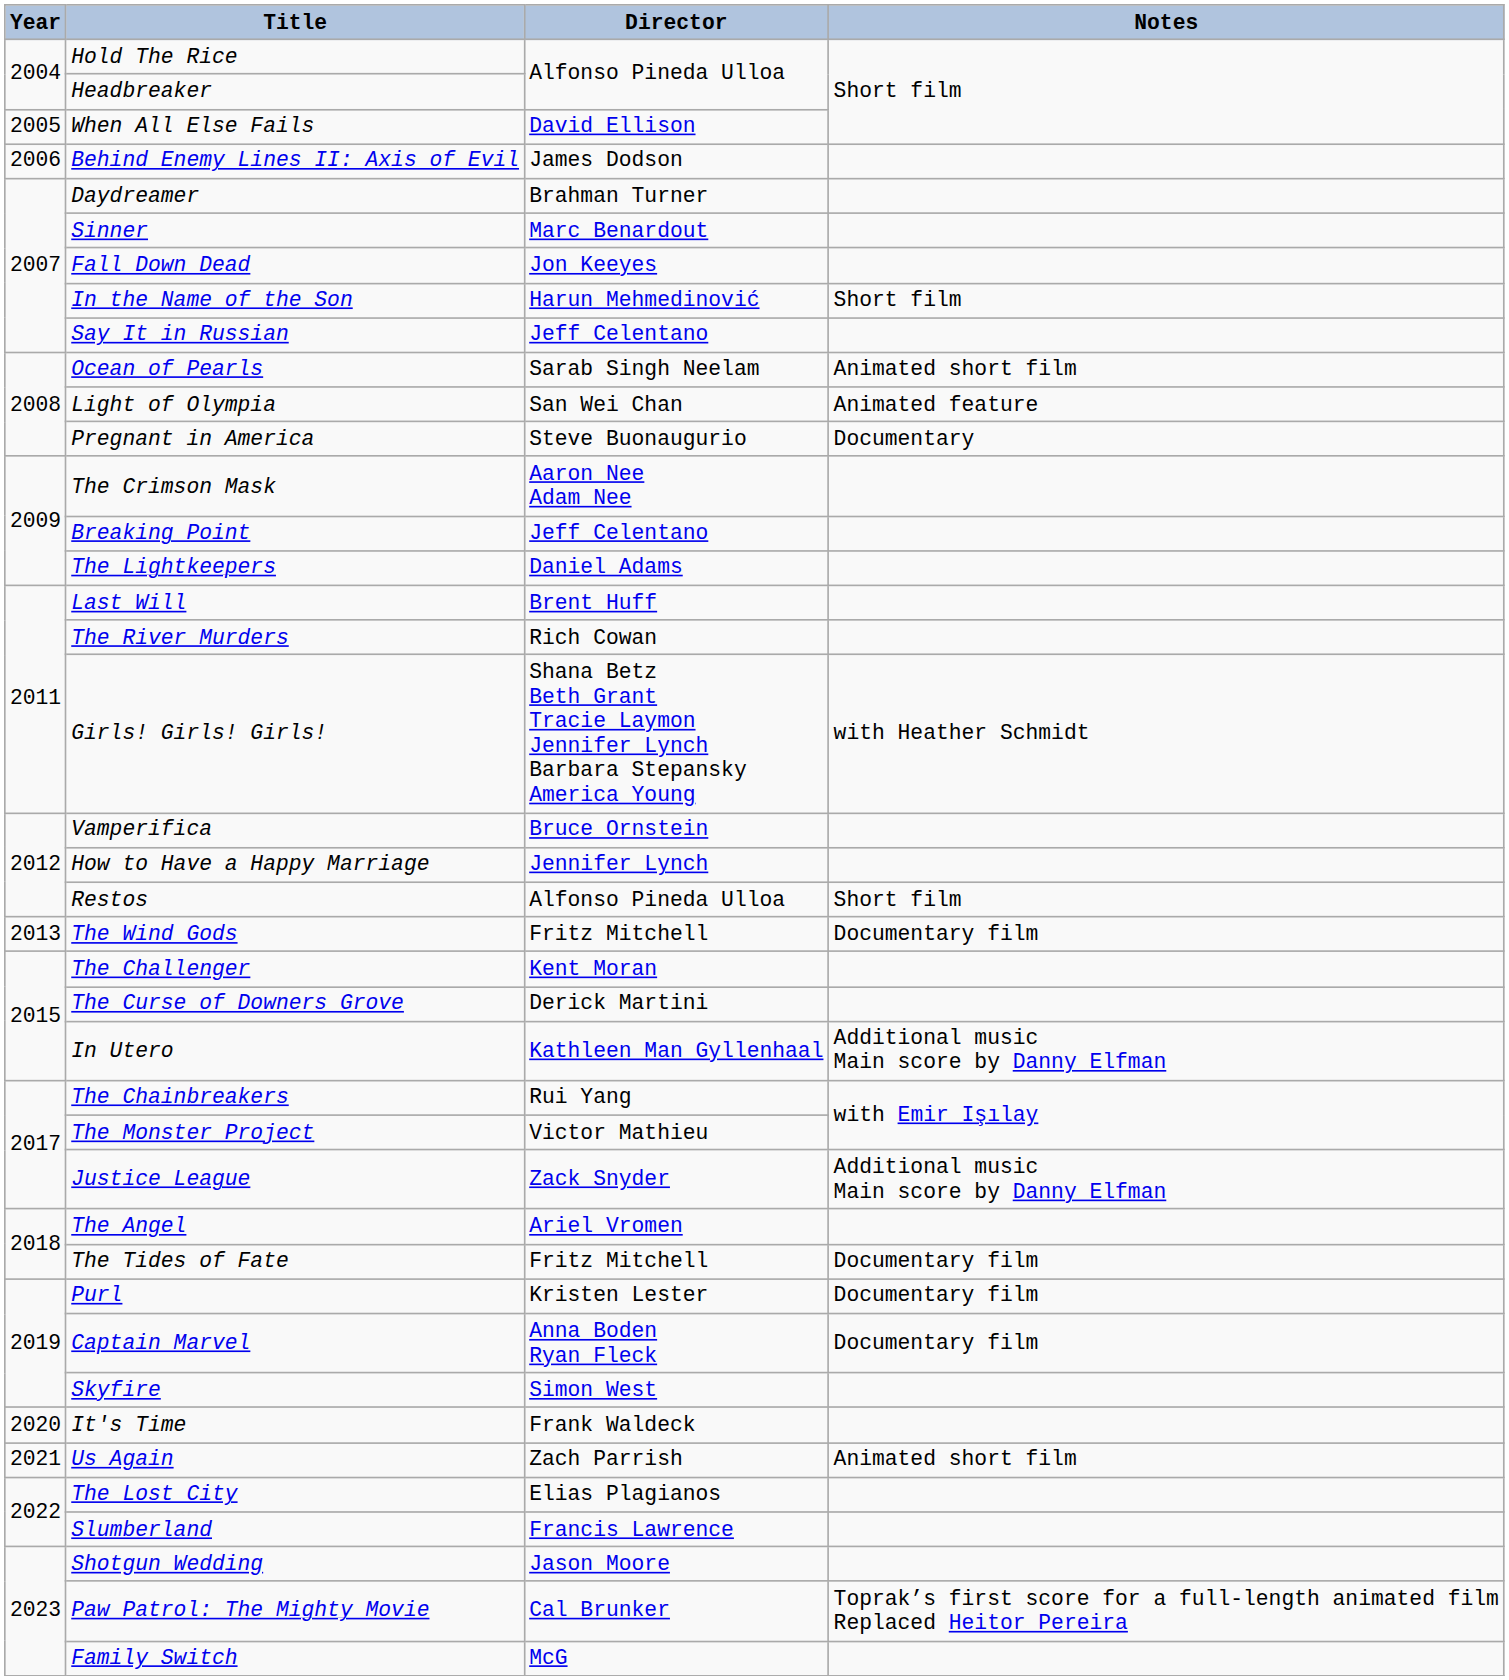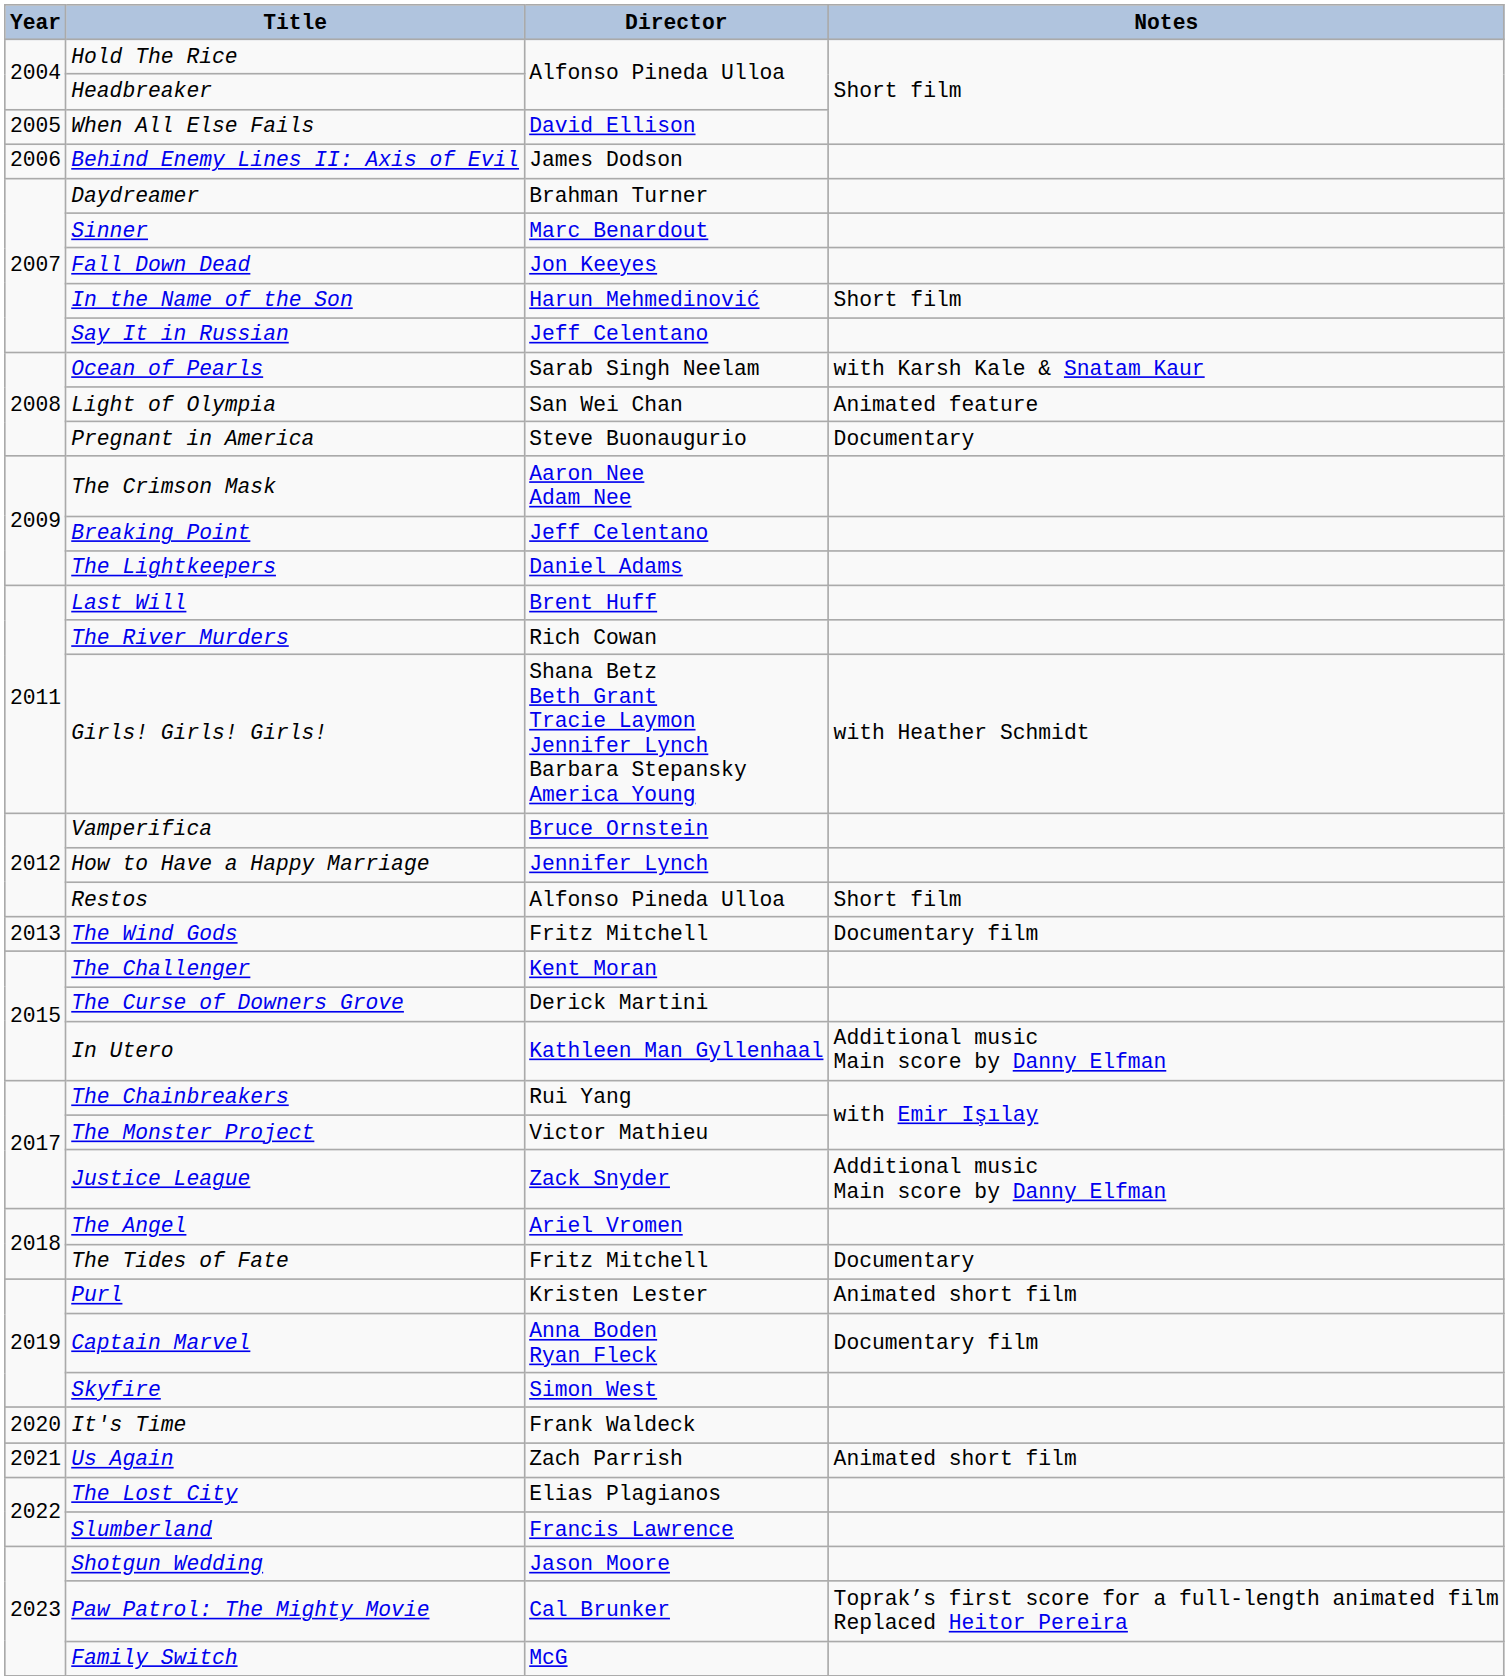 <table class="wikitable">
 <tr style="text-align:center;">
 <th style="background:#B0C4DE;">Year</th>
 <th style="background:#B0C4DE;">Title</th>
 <th style="background:#B0C4DE;">Director</th>
 <th style="background:#B0C4DE;">Notes</th>
 </tr>
 <tr>
 <td rowspan="2">2004</td>
 <td><em>Hold The Rice</em></td>
 <td rowspan="2">Alfonso Pineda Ulloa</td>
 <td rowspan="3">Short film</td>
 </tr>
 <tr>
 <td><em>Headbreaker</em></td>
 </tr>
 <tr>
 <td>2005</td>
 <td><em>When All Else Fails</em></td>
 <td><a href='#'>David Ellison</a></td>
 </tr>
 <tr>
 <td>2006</td>
 <td><em><a href='#'>Behind Enemy Lines II: Axis of Evil</a></em></td>
 <td>James Dodson</td>
 <td></td>
 </tr>
 <tr>
 <td rowspan="5">2007</td>
 <td><em>Daydreamer</em></td>
 <td>Brahman Turner</td>
 <td></td>
 </tr>
 <tr>
 <td><em><a href='#'>Sinner</a></em></td>
 <td><a href='#'>Marc Benardout</a></td>
 <td></td>
 </tr>
 <tr>
 <td><em><a href='#'>Fall Down Dead</a></em></td>
 <td><a href='#'>Jon Keeyes</a></td>
 <td></td>
 </tr>
 <tr>
 <td><em><a href='#'>In the Name of the Son</a></em></td>
 <td><a href='#'>Harun Mehmedinović</a></td>
 <td>Short film</td>
 </tr>
 <tr>
 <td><em><a href='#'>Say It in Russian</a></em></td>
 <td><a href='#'>Jeff Celentano</a></td>
 <td></td>
 </tr>
 <tr>
 <td rowspan="3">2008</td>
 <td><em><a href='#'>Ocean of Pearls</a></em></td>
 <td>Sarab Singh Neelam</td>
-<td>Animated short film</td>
+<td>with Karsh Kale & <a href='#'>Snatam Kaur</a></td>
 </tr>
 <tr>
 <td><em>Light of Olympia</em></td>
 <td>San Wei Chan</td>
 <td>Animated feature</td>
 </tr>
 <tr>
 <td><em>Pregnant in America</em></td>
 <td>Steve Buonaugurio</td>
 <td>Documentary</td>
 </tr>
 <tr>
 <td rowspan="3">2009</td>
 <td><em>The Crimson Mask</em></td>
 <td><a href='#'>Aaron Nee<br>Adam Nee</a></td>
 <td></td>
 </tr>
 <tr>
 <td><em><a href='#'>Breaking Point</a></em></td>
 <td><a href='#'>Jeff Celentano</a></td>
 <td></td>
 </tr>
 <tr>
 <td><em><a href='#'>The Lightkeepers</a></em></td>
 <td><a href='#'>Daniel Adams</a></td>
 <td></td>
 </tr>
 <tr>
 <td rowspan="3">2011</td>
 <td><em><a href='#'>Last Will</a></em></td>
 <td><a href='#'>Brent Huff</a></td>
 <td></td>
 </tr>
 <tr>
 <td><em><a href='#'>The River Murders</a></em></td>
 <td>Rich Cowan</td>
 <td></td>
 </tr>
 <tr>
 <td><em>Girls! Girls! Girls!</em></td>
 <td>Shana Betz<br><a href='#'>Beth Grant</a><br><a href='#'>Tracie Laymon</a><br><a href='#'>Jennifer Lynch</a><br>Barbara Stepansky<br><a href='#'>America Young</a></td>
 <td>with Heather Schmidt</td>
 </tr>
 <tr>
 <td rowspan="3">2012</td>
 <td><em>Vamperifica</em></td>
 <td><a href='#'>Bruce Ornstein</a></td>
 <td></td>
 </tr>
 <tr>
 <td><em>How to Have a Happy Marriage</em></td>
 <td><a href='#'>Jennifer Lynch</a></td>
 <td></td>
 </tr>
 <tr>
 <td><em>Restos</em></td>
 <td>Alfonso Pineda Ulloa</td>
 <td>Short film</td>
 </tr>
 <tr>
 <td>2013</td>
 <td><em><a href='#'>The Wind Gods</a></em></td>
 <td>Fritz Mitchell</td>
 <td>Documentary film</td>
 </tr>
 <tr>
 <td rowspan="3">2015</td>
 <td><a href='#'><em>The Challenger</em></a></td>
 <td><a href='#'>Kent Moran</a></td>
 <td></td>
 </tr>
 <tr>
 <td><em><a href='#'>The Curse of Downers Grove</a></em></td>
 <td>Derick Martini</td>
 <td></td>
 </tr>
 <tr>
 <td><em>In Utero</em></td>
 <td><a href='#'>Kathleen Man Gyllenhaal</a></td>
 <td>Additional music<br>Main score by <a href='#'>Danny Elfman</a></td>
 </tr>
 <tr>
 <td rowspan="3">2017</td>
 <td><em><a href='#'>The Chainbreakers</a></em></td>
 <td>Rui Yang</td>
 <td rowspan=2>with <a href='#'>Emir Işılay</a></td>
 </tr>
 <tr>
 <td><em><a href='#'>The Monster Project</a></em></td>
 <td>Victor Mathieu</td>
 </tr>
 <tr>
 <td><em><a href='#'>Justice League</a></em></td>
 <td><a href='#'>Zack Snyder</a></td>
 <td>Additional music<br>Main score by <a href='#'>Danny Elfman</a></td>
 </tr>
 <tr>
 <td rowspan="2">2018</td>
 <td><em><a href='#'>The Angel</a></em></td>
 <td><a href='#'>Ariel Vromen</a></td>
 <td></td>
 </tr>
 <tr>
 <td><em>The Tides of Fate</em></td>
 <td>Fritz Mitchell</td>
-<td>Documentary film</td>
+<td>Documentary</td>
 </tr>
 <tr>
 <td rowspan="3">2019</td>
 <td><em><a href='#'>Purl</a></em></td>
 <td>Kristen Lester</td>
-<td>Documentary film</td>
+<td>Animated short film</td>
 </tr>
 <tr>
 <td><em><a href='#'>Captain Marvel</a></em></td>
 <td><a href='#'>Anna Boden</a><br><a href='#'>Ryan Fleck</a></td>
 <td>Documentary film</td>
 </tr>
 <tr>
 <td><em><a href='#'>Skyfire</a></em></td>
 <td><a href='#'>Simon West</a></td>
 <td></td>
 </tr>
 <tr>
 <td>2020</td>
 <td><em>It's Time</em></td>
 <td>Frank Waldeck</td>
 <td></td>
 </tr>
 <tr>
 <td>2021</td>
 <td><em><a href='#'>Us Again</a></em></td>
 <td>Zach Parrish</td>
 <td>Animated short film</td>
 </tr>
 <tr>
 <td rowspan="2">2022</td>
 <td><em><a href='#'>The Lost City</a></em></td>
 <td>Elias Plagianos</td>
 <td></td>
 </tr>
 <tr>
 <td><em><a href='#'>Slumberland</a></em></td>
 <td><a href='#'>Francis Lawrence</a></td>
 <td></td>
 </tr>
 <tr>
 <td rowspan="3">2023</td>
 <td><em><a href='#'>Shotgun Wedding</a></em></td>
 <td><a href='#'>Jason Moore</a></td>
 <td></td>
 </tr>
 <tr>
 <td><em><a href='#'>Paw Patrol: The Mighty Movie</a></em></td>
 <td><a href='#'>Cal Brunker</a></td>
 <td>Toprak’s first score for a full-length animated film<br>Replaced <a href='#'>Heitor Pereira</a></td>
 </tr>
 <tr>
 <td><em><a href='#'>Family Switch</a></em></td>
 <td><a href='#'>McG</a></td>
 <td></td>
 </tr>
 <tr>
 </tr>
 </table>
